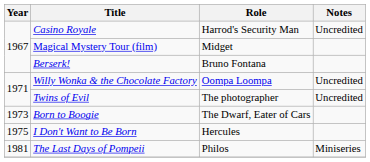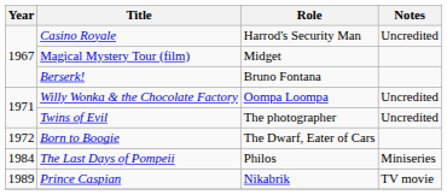 <table class="wikitable sortable">
 <tr>
 <th>Year</th>
 <th>Title</th>
 <th>Role</th>
 <th>Notes</th>
 </tr>
 <tr>
 <td rowspan="3">1967</td>
 <td><em><a href='#'>Casino Royale</a></em></td>
 <td>Harrod's Security Man</td>
 <td>Uncredited</td>
 </tr>
 <tr>
 <td><a href='#'>Magical Mystery Tour (film)</a></td>
 <td>Midget</td>
 <td></td>
 </tr>
 <tr>
 <td><em><a href='#'>Berserk!</a></em></td>
 <td>Bruno Fontana</td>
 <td></td>
 </tr>
 <tr>
 <td rowspan="2">1971</td>
 <td><em><a href='#'>Willy Wonka & the Chocolate Factory</a></em></td>
 <td><a href='#'>Oompa Loompa</a></td>
 <td>Uncredited</td>
 </tr>
 <tr>
 <td><em><a href='#'>Twins of Evil</a></em></td>
 <td>The photographer</td>
 <td>Uncredited</td>
 </tr>
 <tr>
-<td>1973</td>
+<td>1972</td>
 <td><em><a href='#'>Born to Boogie</a></em></td>
 <td>The Dwarf, Eater of Cars</td>
 <td></td>
 </tr>
 <tr>
-<td>1975</td>
-<td><em><a href='#'>I Don't Want to Be Born</a></em></td>
-<td>Hercules</td>
-<td></td>
-</tr>
-<tr>
-<td>1981</td>
+<td>1984</td>
 <td><em><a href='#'>The Last Days of Pompeii</a></em></td>
 <td>Philos</td>
 <td>Miniseries</td>
 </tr>
 <tr>
+<td>1989</td>
+<td><em><a href='#'>Prince Caspian</a></em></td>
+<td><a href='#'>Nikabrik</a></td>
+<td>TV movie</td>
+</tr>
+<tr>
 </tr>
 </table>
